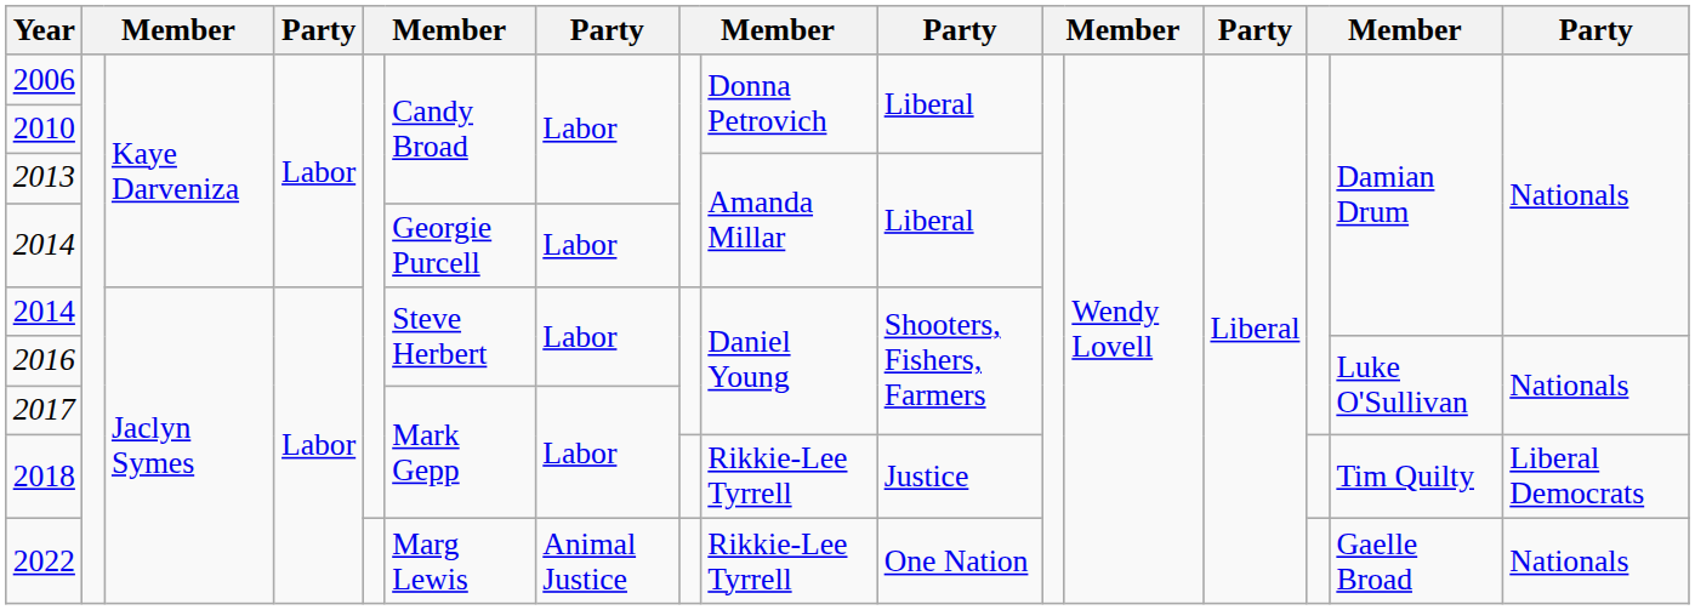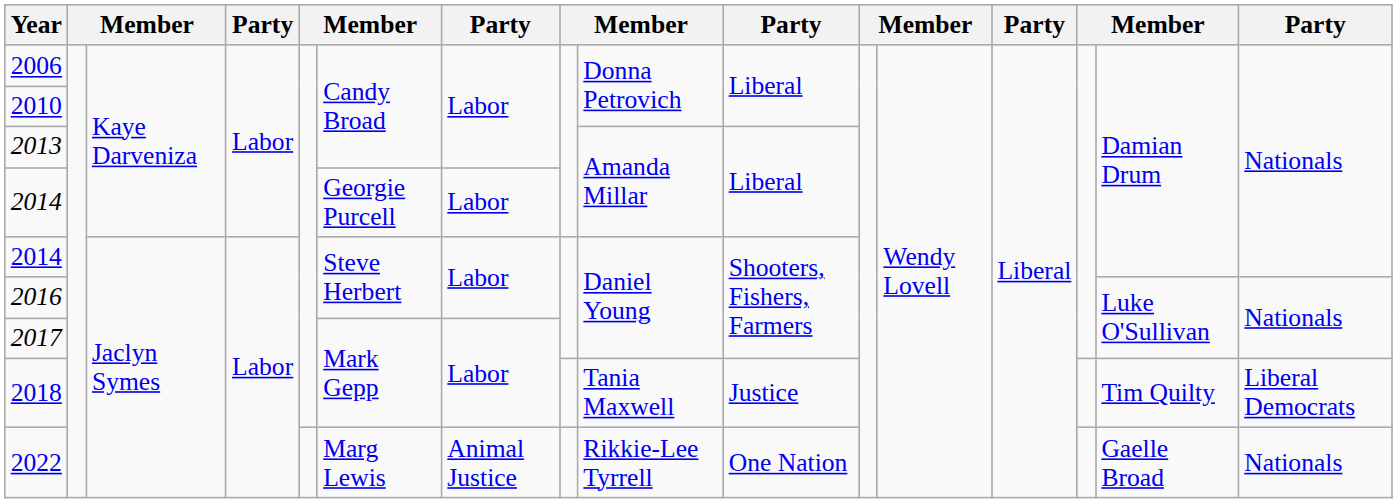 <table class=wikitable>
 <tr>
 <th>Year</th>
 <th colspan=2>Member</th>
 <th>Party</th>
 <th colspan=2>Member</th>
 <th>Party</th>
 <th colspan=2>Member</th>
 <th>Party</th>
 <th colspan=2>Member</th>
 <th>Party</th>
 <th colspan=2>Member</th>
 <th>Party</th>
 </tr>
 <tr>
 <td><a href='#'>2006</a></td>
 <td rowspan=9 > </td>
 <td rowspan=4><a href='#'>Kaye Darveniza</a></td>
 <td rowspan=4><a href='#'>Labor</a></td>
 <td rowspan=8 > </td>
 <td rowspan=3><a href='#'>Candy Broad</a></td>
 <td rowspan=3><a href='#'>Labor</a></td>
 <td rowspan=4 > </td>
 <td rowspan=2><a href='#'>Donna Petrovich</a></td>
 <td rowspan=2><a href='#'>Liberal</a></td>
 <td rowspan=9 > </td>
 <td rowspan=9><a href='#'>Wendy Lovell</a></td>
 <td rowspan=9><a href='#'>Liberal</a></td>
 <td rowspan=7 > </td>
 <td rowspan=5><a href='#'>Damian Drum</a></td>
 <td rowspan=5><a href='#'>Nationals</a></td>
 </tr>
 <tr>
 <td><a href='#'>2010</a></td>
 </tr>
 <tr>
 <td><em>2013</em></td>
 <td rowspan=2><a href='#'>Amanda Millar</a></td>
 <td rowspan=2><a href='#'>Liberal</a></td>
 </tr>
 <tr>
 <td><em>2014</em></td>
 <td><a href='#'>Georgie Purcell</a></td>
 <td><a href='#'>Labor</a></td>
 </tr>
 <tr>
 <td><a href='#'>2014</a></td>
 <td rowspan=5><a href='#'>Jaclyn Symes</a></td>
 <td rowspan=5><a href='#'>Labor</a></td>
 <td rowspan=2><a href='#'>Steve Herbert</a></td>
 <td rowspan=2><a href='#'>Labor</a></td>
 <td rowspan=3 > </td>
 <td rowspan=3><a href='#'>Daniel Young</a></td>
 <td rowspan=3><a href='#'>Shooters,<br>Fishers, Farmers</a></td>
 </tr>
 <tr>
 <td><em>2016</em></td>
 <td rowspan=2><a href='#'>Luke O'Sullivan</a></td>
 <td rowspan=2><a href='#'>Nationals</a></td>
 </tr>
 <tr>
 <td><em>2017</em></td>
 <td rowspan=2><a href='#'>Mark Gepp</a></td>
 <td rowspan=2><a href='#'>Labor</a></td>
 </tr>
 <tr>
 <td><a href='#'>2018</a></td>
 <td> </td>
-<td><a href='#'>Rikkie-Lee Tyrrell</a></td>
+<td><a href='#'>Tania Maxwell</a></td>
 <td><a href='#'>Justice</a></td>
 <td> </td>
 <td><a href='#'>Tim Quilty</a></td>
 <td><a href='#'>Liberal Democrats</a></td>
 </tr>
 <tr>
 <td><a href='#'>2022</a></td>
 <td> </td>
 <td><a href='#'>Marg Lewis</a></td>
 <td><a href='#'>Animal Justice</a></td>
 <td> </td>
 <td><a href='#'>Rikkie-Lee Tyrrell</a></td>
 <td><a href='#'>One Nation</a></td>
 <td> </td>
 <td><a href='#'>Gaelle Broad</a></td>
 <td><a href='#'>Nationals</a></td>
 </tr>
 </table>
